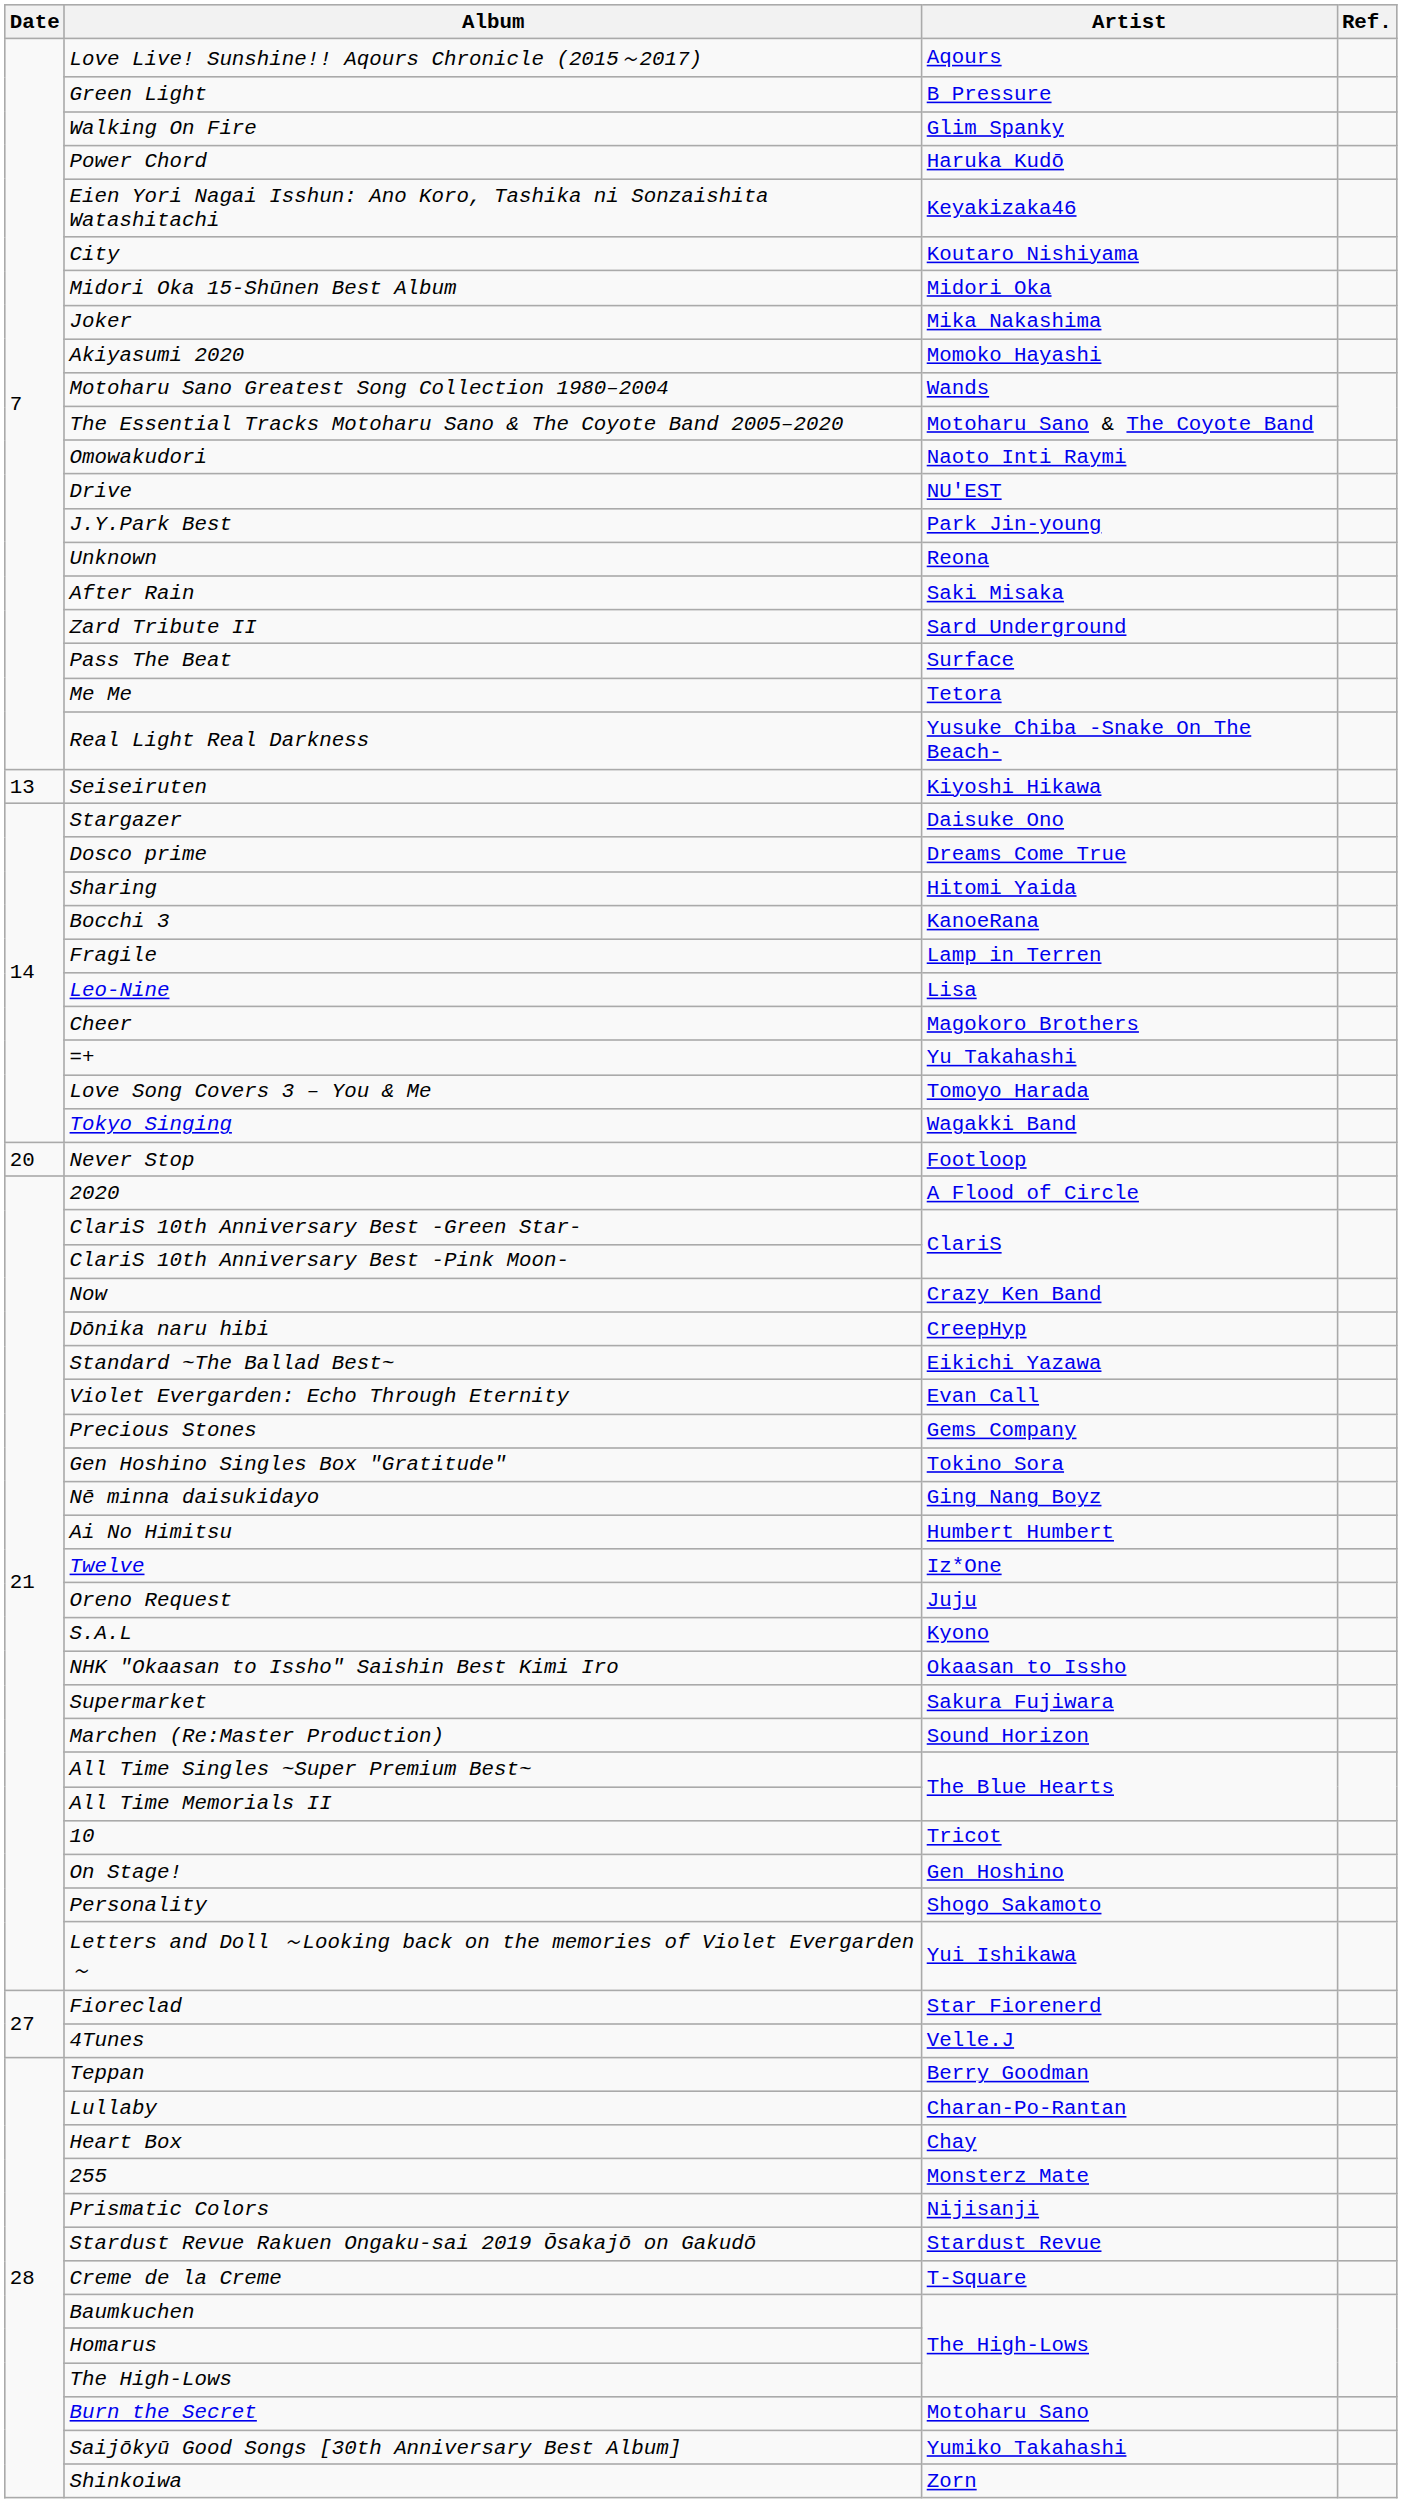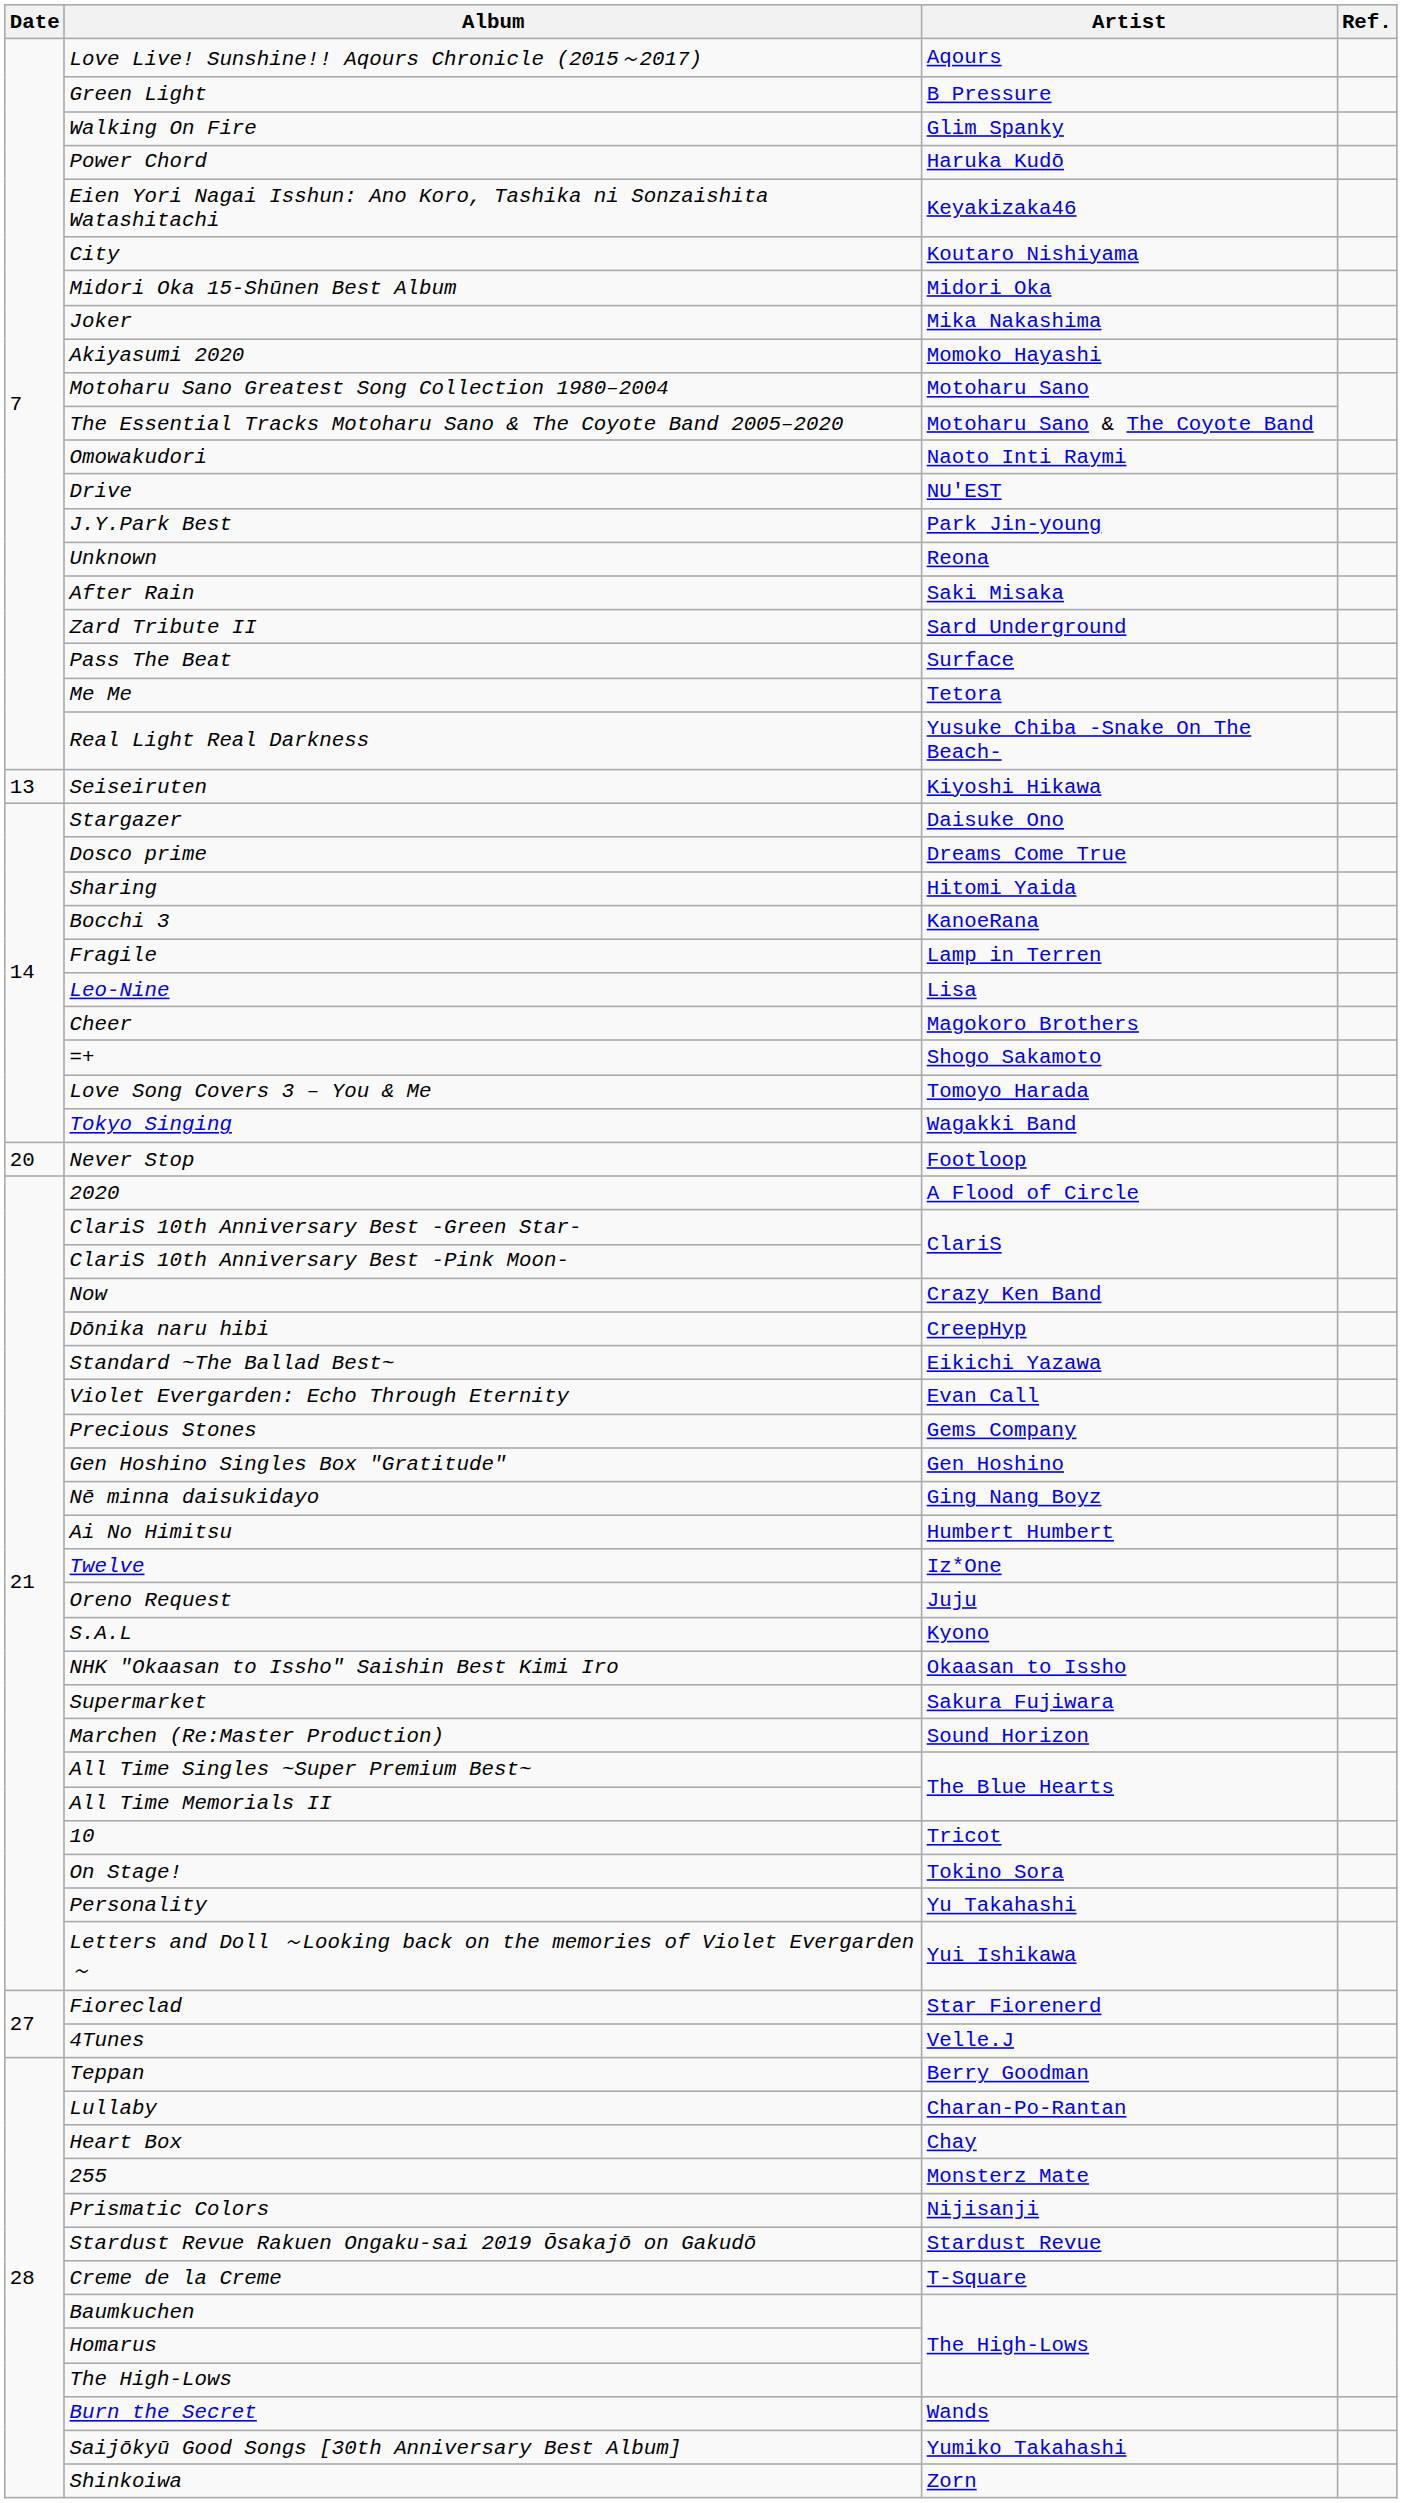 <table class="wikitable">
 <tr>
 <th>Date</th>
 <th>Album</th>
 <th>Artist</th>
 <th>Ref.</th>
 </tr>
 <tr>
 <td rowspan="20">7</td>
 <td><em>Love Live! Sunshine!! Aqours Chronicle (2015～2017)</em></td>
 <td><a href='#'>Aqours</a></td>
 <td></td>
 </tr>
 <tr>
 <td><em>Green Light</em></td>
 <td><a href='#'>B Pressure</a></td>
 <td></td>
 </tr>
 <tr>
 <td><em>Walking On Fire</em></td>
 <td><a href='#'>Glim Spanky</a></td>
 <td></td>
 </tr>
 <tr>
 <td><em>Power Chord</em></td>
 <td><a href='#'>Haruka Kudō</a></td>
 <td></td>
 </tr>
 <tr>
 <td><em>Eien Yori Nagai Isshun: Ano Koro, Tashika ni Sonzaishita Watashitachi</em></td>
 <td><a href='#'>Keyakizaka46</a></td>
 <td></td>
 </tr>
 <tr>
 <td><em>City</em></td>
 <td><a href='#'>Koutaro Nishiyama</a></td>
 <td></td>
 </tr>
 <tr>
 <td><em>Midori Oka 15-Shūnen Best Album</em></td>
 <td><a href='#'>Midori Oka</a></td>
 <td></td>
 </tr>
 <tr>
 <td><em>Joker</em></td>
 <td><a href='#'>Mika Nakashima</a></td>
 <td></td>
 </tr>
 <tr>
 <td><em>Akiyasumi 2020</em></td>
 <td><a href='#'>Momoko Hayashi</a></td>
 <td></td>
 </tr>
 <tr>
 <td><em>Motoharu Sano Greatest Song Collection 1980–2004</em></td>
-<td><a href='#'>Wands</a></td>
+<td><a href='#'>Motoharu Sano</a></td>
 <td rowspan="2"></td>
 </tr>
 <tr>
 <td><em>The Essential Tracks Motoharu Sano & The Coyote Band 2005–2020</em></td>
 <td><a href='#'>Motoharu Sano</a> & <a href='#'>The Coyote Band</a></td>
 </tr>
 <tr>
 <td><em>Omowakudori</em></td>
 <td><a href='#'>Naoto Inti Raymi</a></td>
 <td></td>
 </tr>
 <tr>
 <td><em>Drive</em></td>
 <td><a href='#'>NU'EST</a></td>
 <td></td>
 </tr>
 <tr>
 <td><em>J.Y.Park Best</em></td>
 <td><a href='#'>Park Jin-young</a></td>
 <td></td>
 </tr>
 <tr>
 <td><em>Unknown</em></td>
 <td><a href='#'>Reona</a></td>
 <td></td>
 </tr>
 <tr>
 <td><em>After Rain</em></td>
 <td><a href='#'>Saki Misaka</a></td>
 <td></td>
 </tr>
 <tr>
 <td><em>Zard Tribute II</em></td>
 <td><a href='#'>Sard Underground</a></td>
 <td></td>
 </tr>
 <tr>
 <td><em>Pass The Beat</em></td>
 <td><a href='#'>Surface</a></td>
 <td></td>
 </tr>
 <tr>
 <td><em>Me Me</em></td>
 <td><a href='#'>Tetora</a></td>
 <td></td>
 </tr>
 <tr>
 <td><em>Real Light Real Darkness</em></td>
 <td><a href='#'>Yusuke Chiba -Snake On The Beach-</a></td>
 <td></td>
 </tr>
 <tr>
 <td>13</td>
 <td><em>Seiseiruten</em></td>
 <td><a href='#'>Kiyoshi Hikawa</a></td>
 <td></td>
 </tr>
 <tr>
 <td rowspan="10">14</td>
 <td><em>Stargazer</em></td>
 <td><a href='#'>Daisuke Ono</a></td>
 <td></td>
 </tr>
 <tr>
 <td><em>Dosco prime</em></td>
 <td><a href='#'>Dreams Come True</a></td>
 <td></td>
 </tr>
 <tr>
 <td><em>Sharing</em></td>
 <td><a href='#'>Hitomi Yaida</a></td>
 <td></td>
 </tr>
 <tr>
 <td><em>Bocchi 3</em></td>
 <td><a href='#'>KanoeRana</a></td>
 <td></td>
 </tr>
 <tr>
 <td><em>Fragile</em></td>
 <td><a href='#'>Lamp in Terren</a></td>
 <td></td>
 </tr>
 <tr>
 <td><em><a href='#'>Leo-Nine</a></em></td>
 <td><a href='#'>Lisa</a></td>
 <td></td>
 </tr>
 <tr>
 <td><em>Cheer</em></td>
 <td><a href='#'>Magokoro Brothers</a></td>
 <td></td>
 </tr>
 <tr>
 <td><em>=+</em></td>
-<td><a href='#'>Yu Takahashi</a></td>
+<td><a href='#'>Shogo Sakamoto</a></td>
 <td></td>
 </tr>
 <tr>
 <td><em>Love Song Covers 3 – You & Me</em></td>
 <td><a href='#'>Tomoyo Harada</a></td>
 <td></td>
 </tr>
 <tr>
 <td><em><a href='#'>Tokyo Singing</a></em></td>
 <td><a href='#'>Wagakki Band</a></td>
 <td></td>
 </tr>
 <tr>
 <td>20</td>
 <td><em>Never Stop</em></td>
 <td><a href='#'>Footloop</a></td>
 <td></td>
 </tr>
 <tr>
 <td rowspan="23">21</td>
 <td><em>2020</em></td>
 <td><a href='#'>A Flood of Circle</a></td>
 <td></td>
 </tr>
 <tr>
 <td><em>ClariS 10th Anniversary Best -Green Star-</em></td>
 <td rowspan="2"><a href='#'>ClariS</a></td>
 <td rowspan="2"></td>
 </tr>
 <tr>
 <td><em>ClariS 10th Anniversary Best -Pink Moon-</em></td>
 </tr>
 <tr>
 <td><em>Now</em></td>
 <td><a href='#'>Crazy Ken Band</a></td>
 <td></td>
 </tr>
 <tr>
 <td><em>Dōnika naru hibi</em></td>
 <td><a href='#'>CreepHyp</a></td>
 <td></td>
 </tr>
 <tr>
 <td><em>Standard ~The Ballad Best~</em></td>
 <td><a href='#'>Eikichi Yazawa</a></td>
 <td></td>
 </tr>
 <tr>
 <td><em>Violet Evergarden: Echo Through Eternity</em></td>
 <td><a href='#'>Evan Call</a></td>
 <td></td>
 </tr>
 <tr>
 <td><em>Precious Stones</em></td>
 <td><a href='#'>Gems Company</a></td>
 <td></td>
 </tr>
 <tr>
 <td><em>Gen Hoshino Singles Box "Gratitude"</em></td>
-<td><a href='#'>Tokino Sora</a></td>
+<td><a href='#'>Gen Hoshino</a></td>
 <td></td>
 </tr>
 <tr>
 <td><em>Nē minna daisukidayo</em></td>
 <td><a href='#'>Ging Nang Boyz</a></td>
 <td></td>
 </tr>
 <tr>
 <td><em>Ai No Himitsu</em></td>
 <td><a href='#'>Humbert Humbert</a></td>
 <td></td>
 </tr>
 <tr>
 <td><em><a href='#'>Twelve</a></em></td>
 <td><a href='#'>Iz*One</a></td>
 <td></td>
 </tr>
 <tr>
 <td><em>Oreno Request</em></td>
 <td><a href='#'>Juju</a></td>
 <td></td>
 </tr>
 <tr>
 <td><em>S.A.L</em></td>
 <td><a href='#'>Kyono</a></td>
 <td></td>
 </tr>
 <tr>
 <td><em>NHK "Okaasan to Issho" Saishin Best Kimi Iro</em></td>
 <td><a href='#'>Okaasan to Issho</a></td>
 <td></td>
 </tr>
 <tr>
 <td><em>Supermarket</em></td>
 <td><a href='#'>Sakura Fujiwara</a></td>
 <td></td>
 </tr>
 <tr>
 <td><em>Marchen (Re:Master Production)</em></td>
 <td><a href='#'>Sound Horizon</a></td>
 <td></td>
 </tr>
 <tr>
 <td><em>All Time Singles ~Super Premium Best~</em></td>
 <td rowspan="2"><a href='#'>The Blue Hearts</a></td>
 <td rowspan="2"></td>
 </tr>
 <tr>
 <td><em>All Time Memorials II</em></td>
 </tr>
 <tr>
 <td><em>10</em></td>
 <td><a href='#'>Tricot</a></td>
 <td></td>
 </tr>
 <tr>
 <td><em>On Stage!</em></td>
-<td><a href='#'>Gen Hoshino</a></td>
+<td><a href='#'>Tokino Sora</a></td>
 <td></td>
 </tr>
 <tr>
 <td><em>Personality</em></td>
-<td><a href='#'>Shogo Sakamoto</a></td>
+<td><a href='#'>Yu Takahashi</a></td>
 <td></td>
 </tr>
 <tr>
 <td><em>Letters and Doll ～Looking back on the memories of Violet Evergarden～</em></td>
 <td><a href='#'>Yui Ishikawa</a></td>
 <td></td>
 </tr>
 <tr>
 <td rowspan="2">27</td>
 <td><em>Fioreclad</em></td>
 <td><a href='#'>Star Fiorenerd</a></td>
 <td></td>
 </tr>
 <tr>
 <td><em>4Tunes</em></td>
 <td><a href='#'>Velle.J</a></td>
 <td></td>
 </tr>
 <tr>
 <td rowspan="13">28</td>
 <td><em>Teppan</em></td>
 <td><a href='#'>Berry Goodman</a></td>
 <td></td>
 </tr>
 <tr>
 <td><em>Lullaby</em></td>
 <td><a href='#'>Charan-Po-Rantan</a></td>
 <td></td>
 </tr>
 <tr>
 <td><em>Heart Box</em></td>
 <td><a href='#'>Chay</a></td>
 <td></td>
 </tr>
 <tr>
 <td><em>255</em></td>
 <td><a href='#'>Monsterz Mate</a></td>
 <td></td>
 </tr>
 <tr>
 <td><em>Prismatic Colors</em></td>
 <td><a href='#'>Nijisanji</a></td>
 <td></td>
 </tr>
 <tr>
 <td><em>Stardust Revue Rakuen Ongaku-sai 2019 Ōsakajō on Gakudō</em></td>
 <td><a href='#'>Stardust Revue</a></td>
 <td></td>
 </tr>
 <tr>
 <td><em>Creme de la Creme</em></td>
 <td><a href='#'>T-Square</a></td>
 <td></td>
 </tr>
 <tr>
 <td><em>Baumkuchen</em></td>
 <td rowspan="3"><a href='#'>The High-Lows</a></td>
 <td rowspan="3"></td>
 </tr>
 <tr>
 <td><em>Homarus</em></td>
 </tr>
 <tr>
 <td><em>The High-Lows</em></td>
 </tr>
 <tr>
 <td><em><a href='#'>Burn the Secret</a></em></td>
-<td><a href='#'>Motoharu Sano</a></td>
+<td><a href='#'>Wands</a></td>
 <td></td>
 </tr>
 <tr>
 <td><em>Saijōkyū Good Songs [30th Anniversary Best Album]</em></td>
 <td><a href='#'>Yumiko Takahashi</a></td>
 <td></td>
 </tr>
 <tr>
 <td><em>Shinkoiwa</em></td>
 <td><a href='#'>Zorn</a></td>
 <td></td>
 </tr>
 </table>
